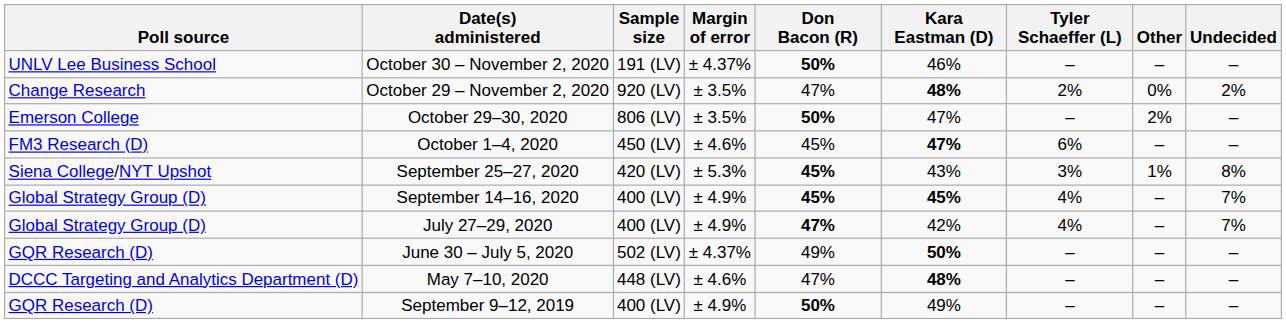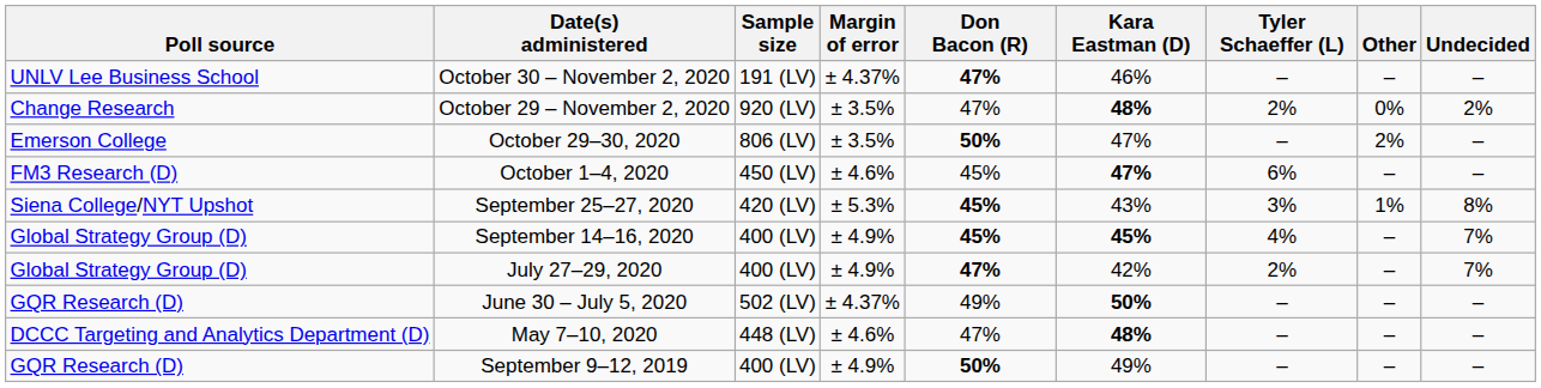 <table class="wikitable" style="font-size:90%;text-align:center;">
 <tr valign=bottom>
 <th>Poll source</th>
 <th>Date(s)<br>administered</th>
 <th>Sample<br>size</th>
 <th>Margin<br>of error</th>
 <th style="width:100px;">Don<br>Bacon (R)</th>
 <th style="width:100px;">Kara<br>Eastman (D)</th>
 <th style="width:100px;">Tyler<br>Schaeffer (L)</th>
 <th>Other</th>
 <th>Undecided</th>
 </tr>
 <tr>
 <td style="text-align:left;"><a href='#'>UNLV Lee Business School</a></td>
 <td>October 30 – November 2, 2020</td>
 <td>191 (LV)</td>
 <td>± 4.37%</td>
-<td><strong>50%</strong></td>
+<td><strong>47%</strong></td>
 <td>46%</td>
 <td>–</td>
 <td>–</td>
 <td>–</td>
 </tr>
 <tr>
 <td style="text-align:left;"><a href='#'>Change Research</a></td>
 <td>October 29 – November 2, 2020</td>
 <td>920 (LV)</td>
 <td>± 3.5%</td>
 <td>47%</td>
 <td><strong>48%</strong></td>
 <td>2%</td>
 <td>0%</td>
 <td>2%</td>
 </tr>
 <tr>
 <td style="text-align:left;"><a href='#'>Emerson College</a></td>
 <td>October 29–30, 2020</td>
 <td>806 (LV)</td>
 <td>± 3.5%</td>
 <td><strong>50%</strong></td>
 <td>47%</td>
 <td>–</td>
 <td>2%</td>
 <td>–</td>
 </tr>
 <tr>
 <td style="text-align:left;"><a href='#'>FM3 Research (D)</a></td>
 <td>October 1–4, 2020</td>
 <td>450 (LV)</td>
 <td>± 4.6%</td>
 <td>45%</td>
 <td><strong>47%</strong></td>
 <td>6%</td>
 <td>–</td>
 <td>–</td>
 </tr>
 <tr>
 <td style="text-align:left;"><a href='#'>Siena College</a>/<a href='#'>NYT Upshot</a></td>
 <td>September 25–27, 2020</td>
 <td>420 (LV)</td>
 <td>± 5.3%</td>
 <td><strong>45%</strong></td>
 <td>43%</td>
 <td>3%</td>
 <td>1%</td>
 <td>8%</td>
 </tr>
 <tr>
 <td style="text-align:left;"><a href='#'>Global Strategy Group (D)</a></td>
 <td>September 14–16, 2020</td>
 <td>400 (LV)</td>
 <td>± 4.9%</td>
 <td><strong>45%</strong></td>
 <td><strong>45%</strong></td>
 <td>4%</td>
 <td>–</td>
 <td>7%</td>
 </tr>
 <tr>
 <td style="text-align:left;"><a href='#'>Global Strategy Group (D)</a></td>
 <td>July 27–29, 2020</td>
 <td>400 (LV)</td>
 <td>± 4.9%</td>
 <td><strong>47%</strong></td>
 <td>42%</td>
-<td>4%</td>
+<td>2%</td>
 <td>–</td>
 <td>7%</td>
 </tr>
 <tr>
 <td style="text-align:left;"><a href='#'>GQR Research (D)</a></td>
 <td>June 30 – July 5, 2020</td>
 <td>502 (LV)</td>
 <td>± 4.37%</td>
 <td>49%</td>
 <td><strong>50%</strong></td>
 <td>–</td>
 <td>–</td>
 <td>–</td>
 </tr>
 <tr>
 <td style="text-align:left;"><a href='#'>DCCC Targeting and Analytics Department (D)</a></td>
 <td>May 7–10, 2020</td>
 <td>448 (LV)</td>
 <td>± 4.6%</td>
 <td>47%</td>
 <td><strong>48%</strong></td>
 <td>–</td>
 <td>–</td>
 <td>–</td>
 </tr>
 <tr>
 <td style="text-align:left;"><a href='#'>GQR Research (D)</a></td>
 <td>September 9–12, 2019</td>
 <td>400 (LV)</td>
 <td>± 4.9%</td>
 <td><strong>50%</strong></td>
 <td>49%</td>
 <td>–</td>
 <td>–</td>
 <td>–</td>
 </tr>
 </table>
